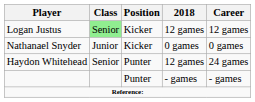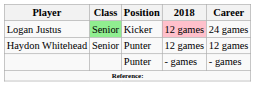 <table class="wikitable" border="1">
 <tr>
 <th>Player</th>
 <th>Class</th>
 <th>Position</th>
 <th>2018</th>
 <th>Career</th>
 </tr>
 <tr>
 <td>Logan Justus</td>
 <td style="background: lightgreen;">Senior </td>
 <td>Kicker</td>
-<td>12 games</td>
-<td>12 games</td>
-</tr>
-<tr>
-<td>Nathanael Snyder</td>
-<td>Junior </td>
-<td>Kicker</td>
-<td>0 games</td>
-<td>0 games</td>
+<td style="background: pink;">12 games</td>
+<td>24 games</td>
 </tr>
 <tr>
 <td>Haydon Whitehead</td>
 <td>Senior </td>
 <td>Punter</td>
 <td>12 games</td>
-<td>24 games</td>
+<td>12 games</td>
 </tr>
 <tr>
 <td></td>
 <td></td>
 <td>Punter</td>
 <td>- games</td>
 <td>- games</td>
 </tr>
 <tr>
 <td colspan="5"  style="font-size:8pt; text-align:center;"><strong>Reference:</strong></td>
 </tr>
 </table>
